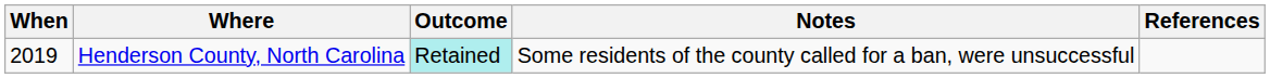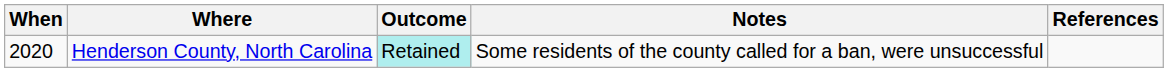 <table class="wikitable">
 <tr>
 <th>When</th>
 <th>Where</th>
 <th>Outcome</th>
 <th>Notes</th>
 <th>References</th>
 </tr>
 <tr>
-<td>2019</td>
+<td>2020</td>
 <td><a href='#'>Henderson County, North Carolina</a></td>
 <td style="background: paleturquoise;">Retained</td>
 <td>Some residents of the county called for a ban, were unsuccessful</td>
 <td></td>
 </tr>
 </table>
